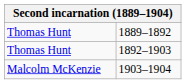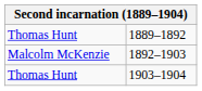 <table class="wikitable">
 <tr>
 <th colspan="4">  Second incarnation (1889–1904)  </th>
 </tr>
 <tr>
 <td><a href='#'>Thomas Hunt</a></td>
 <td>1889–1892</td>
 </tr>
 <tr>
-<td><a href='#'>Thomas Hunt</a></td>
+<td><a href='#'>Malcolm McKenzie</a></td>
 <td>1892–1903</td>
 </tr>
 <tr>
-<td><a href='#'>Malcolm McKenzie</a></td>
+<td><a href='#'>Thomas Hunt</a></td>
 <td>1903–1904</td>
 </tr>
 </table>
